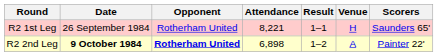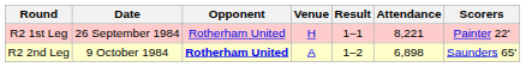 <table class="wikitable" style="font-size:100%; text-align:center">
 <tr>
 <th>Round</th>
 <th>Date</th>
 <th>Opponent</th>
+<th>Venue</th>
+<th>Result</th>
 <th>Attendance</th>
-<th>Result</th>
-<th>Venue</th>
 <th>Scorers</th>
 </tr>
 <tr style="background-color: #FFCCCC;">
 <td>R2 1st Leg</td>
 <td>26 September 1984</td>
 <td><a href='#'>Rotherham United</a></td>
+<td><a href='#'>H</a></td>
+<td>1–1</td>
 <td>8,221</td>
-<td>1–1</td>
-<td><a href='#'>H</a></td>
-<td><a href='#'>Saunders</a> 65'</td>
+<td><a href='#'>Painter</a> 22'</td>
 </tr>
 <tr style="background-color: #FFFFCC;">
 <td>R2 2nd Leg</td>
-<td><strong>9 October 1984</strong></td>
+<td>9 October 1984</td>
 <td><strong><a href='#'>Rotherham United</a></strong></td>
+<td><a href='#'>A</a></td>
+<td>1–2</td>
 <td>6,898</td>
-<td>1–2</td>
-<td><a href='#'>A</a></td>
-<td><a href='#'>Painter</a> 22'</td>
+<td><a href='#'>Saunders</a> 65'</td>
 </tr>
 </table>
